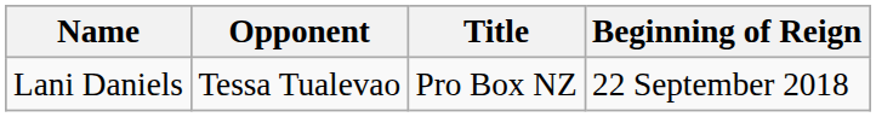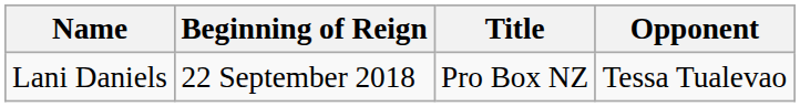 <table class="wikitable">
 <tr>
 <th>Name</th>
+<th>Beginning of Reign</th>
+<th>Title</th>
 <th>Opponent</th>
-<th>Title</th>
-<th>Beginning of Reign</th>
 </tr>
 <tr>
 <td>Lani Daniels</td>
+<td>22 September 2018</td>
+<td>Pro Box NZ</td>
 <td>Tessa Tualevao</td>
-<td>Pro Box NZ</td>
-<td>22 September 2018</td>
 </tr>
 </table>
